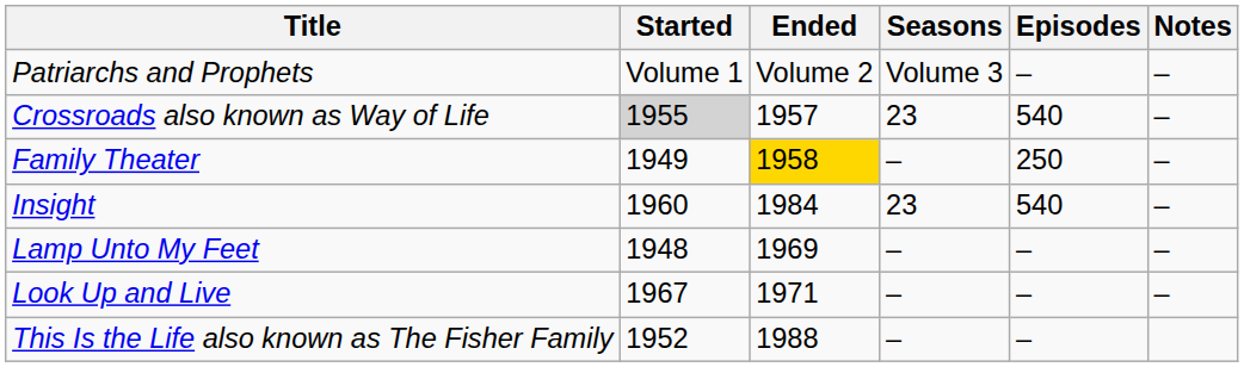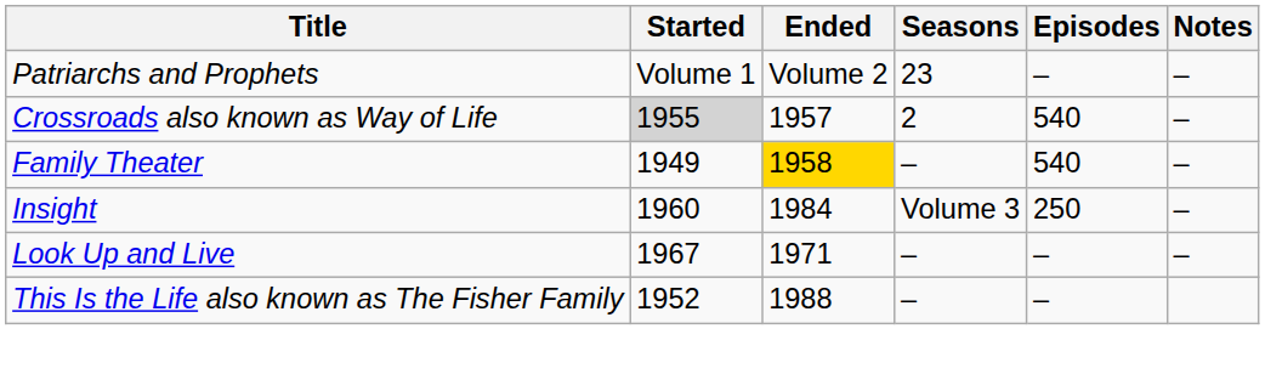 <table class="wikitable sortable">
 <tr>
 <th>Title</th>
 <th>Started</th>
 <th>Ended</th>
 <th>Seasons</th>
 <th>Episodes</th>
 <th>Notes</th>
 </tr>
 <tr>
 <td><em>Patriarchs and Prophets</em></td>
 <td>Volume 1</td>
 <td>Volume 2</td>
-<td>Volume 3</td>
+<td>23</td>
 <td>–</td>
 <td>–</td>
 </tr>
 <tr>
 <td><em><a href='#'>Crossroads</a> also known as Way of Life</em></td>
 <td style="background: lightgrey;">1955</td>
 <td>1957</td>
-<td>23</td>
+<td>2</td>
 <td>540</td>
 <td>–</td>
 </tr>
 <tr>
 <td><em><a href='#'>Family Theater</a></em></td>
 <td>1949</td>
 <td style="background: gold;">1958</td>
 <td>–</td>
-<td>250</td>
+<td>540</td>
 <td>–</td>
 </tr>
 <tr>
 <td><em><a href='#'>Insight</a></em></td>
 <td>1960</td>
 <td>1984</td>
-<td>23</td>
-<td>540</td>
-<td>–</td>
-</tr>
-<tr>
-<td><em><a href='#'>Lamp Unto My Feet</a></em></td>
-<td>1948</td>
-<td>1969</td>
-<td>–</td>
-<td>–</td>
+<td>Volume 3</td>
+<td>250</td>
 <td>–</td>
 </tr>
 <tr>
 <td><em><a href='#'>Look Up and Live</a></em></td>
 <td>1967</td>
 <td>1971</td>
 <td>–</td>
 <td>–</td>
 <td>–</td>
 </tr>
 <tr>
 <td><em><a href='#'>This Is the Life</a> also known as The Fisher Family</em></td>
 <td>1952</td>
 <td>1988</td>
 <td>–</td>
 <td>–</td>
 <td></td>
 </tr>
 </table>
